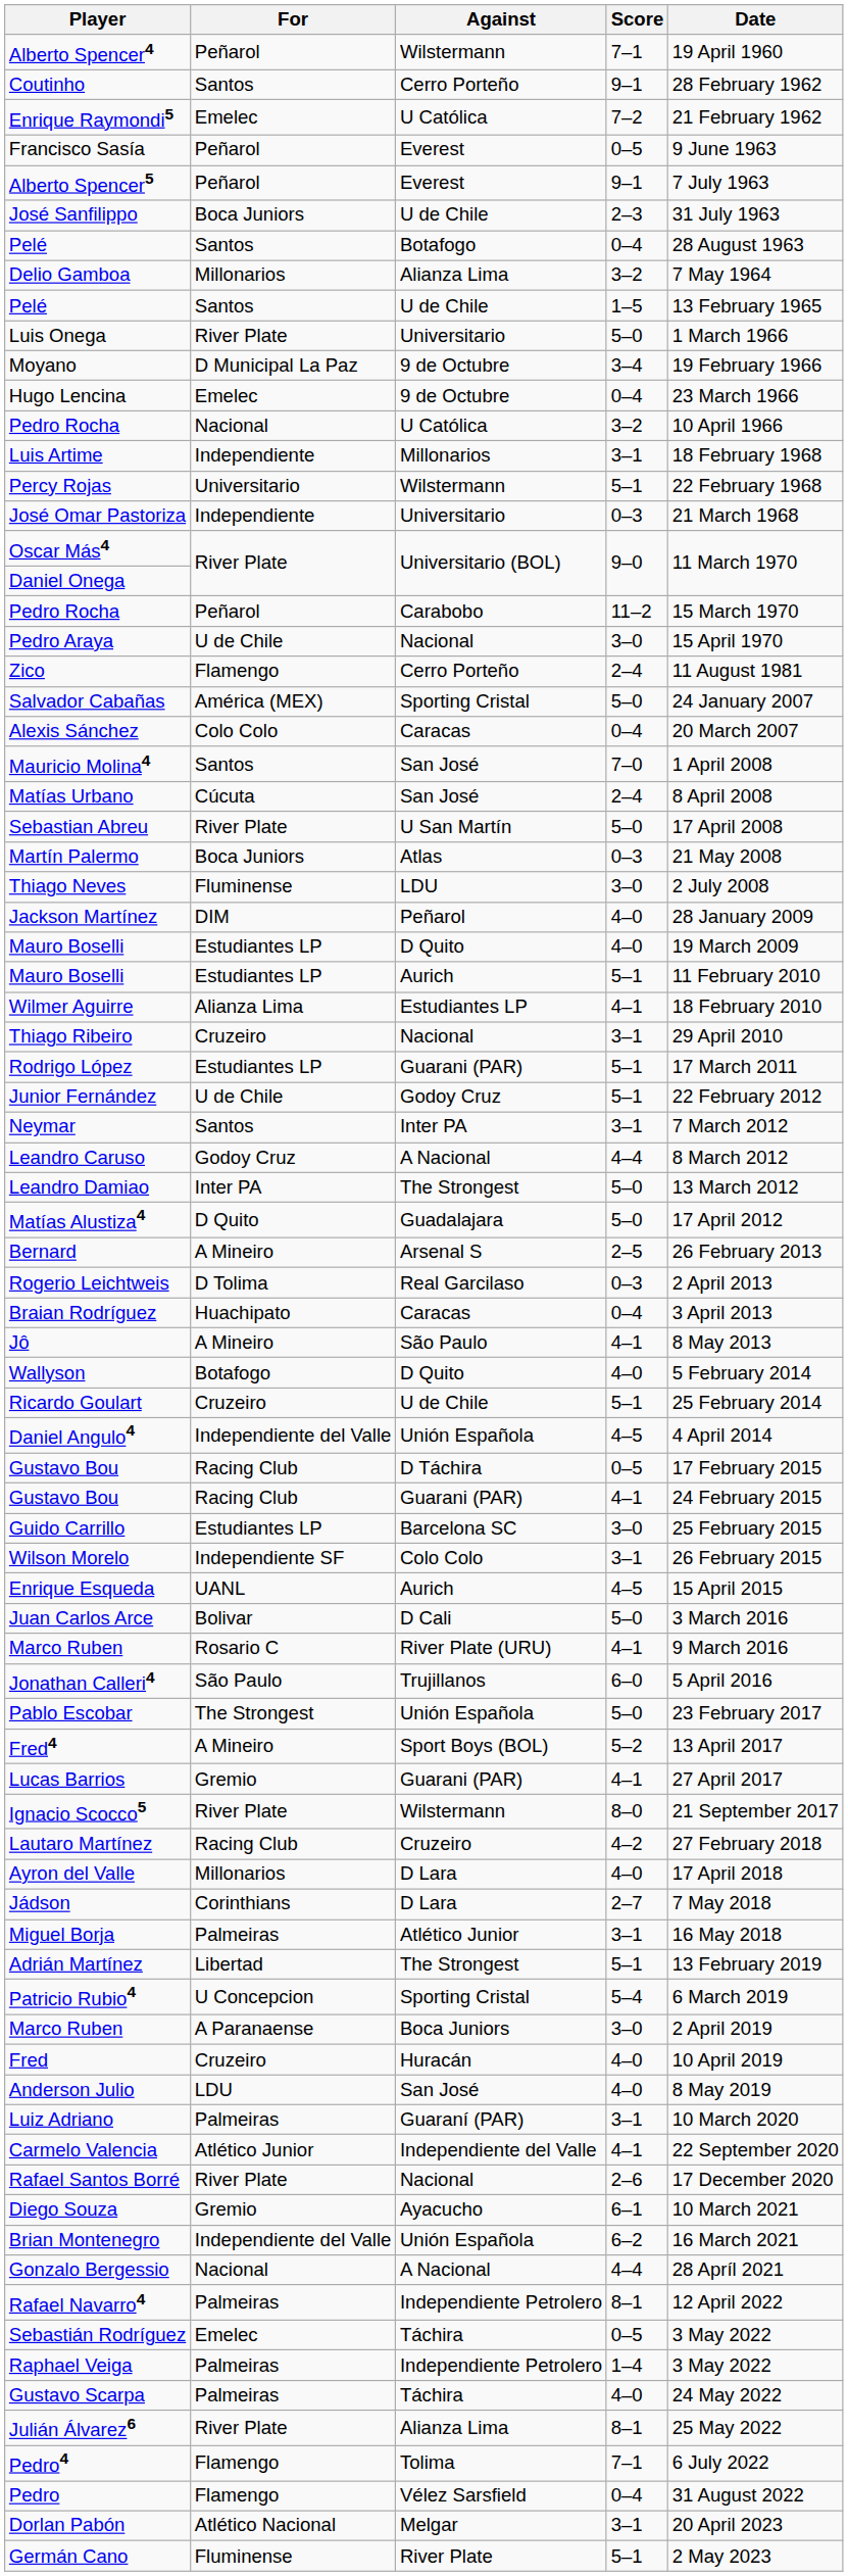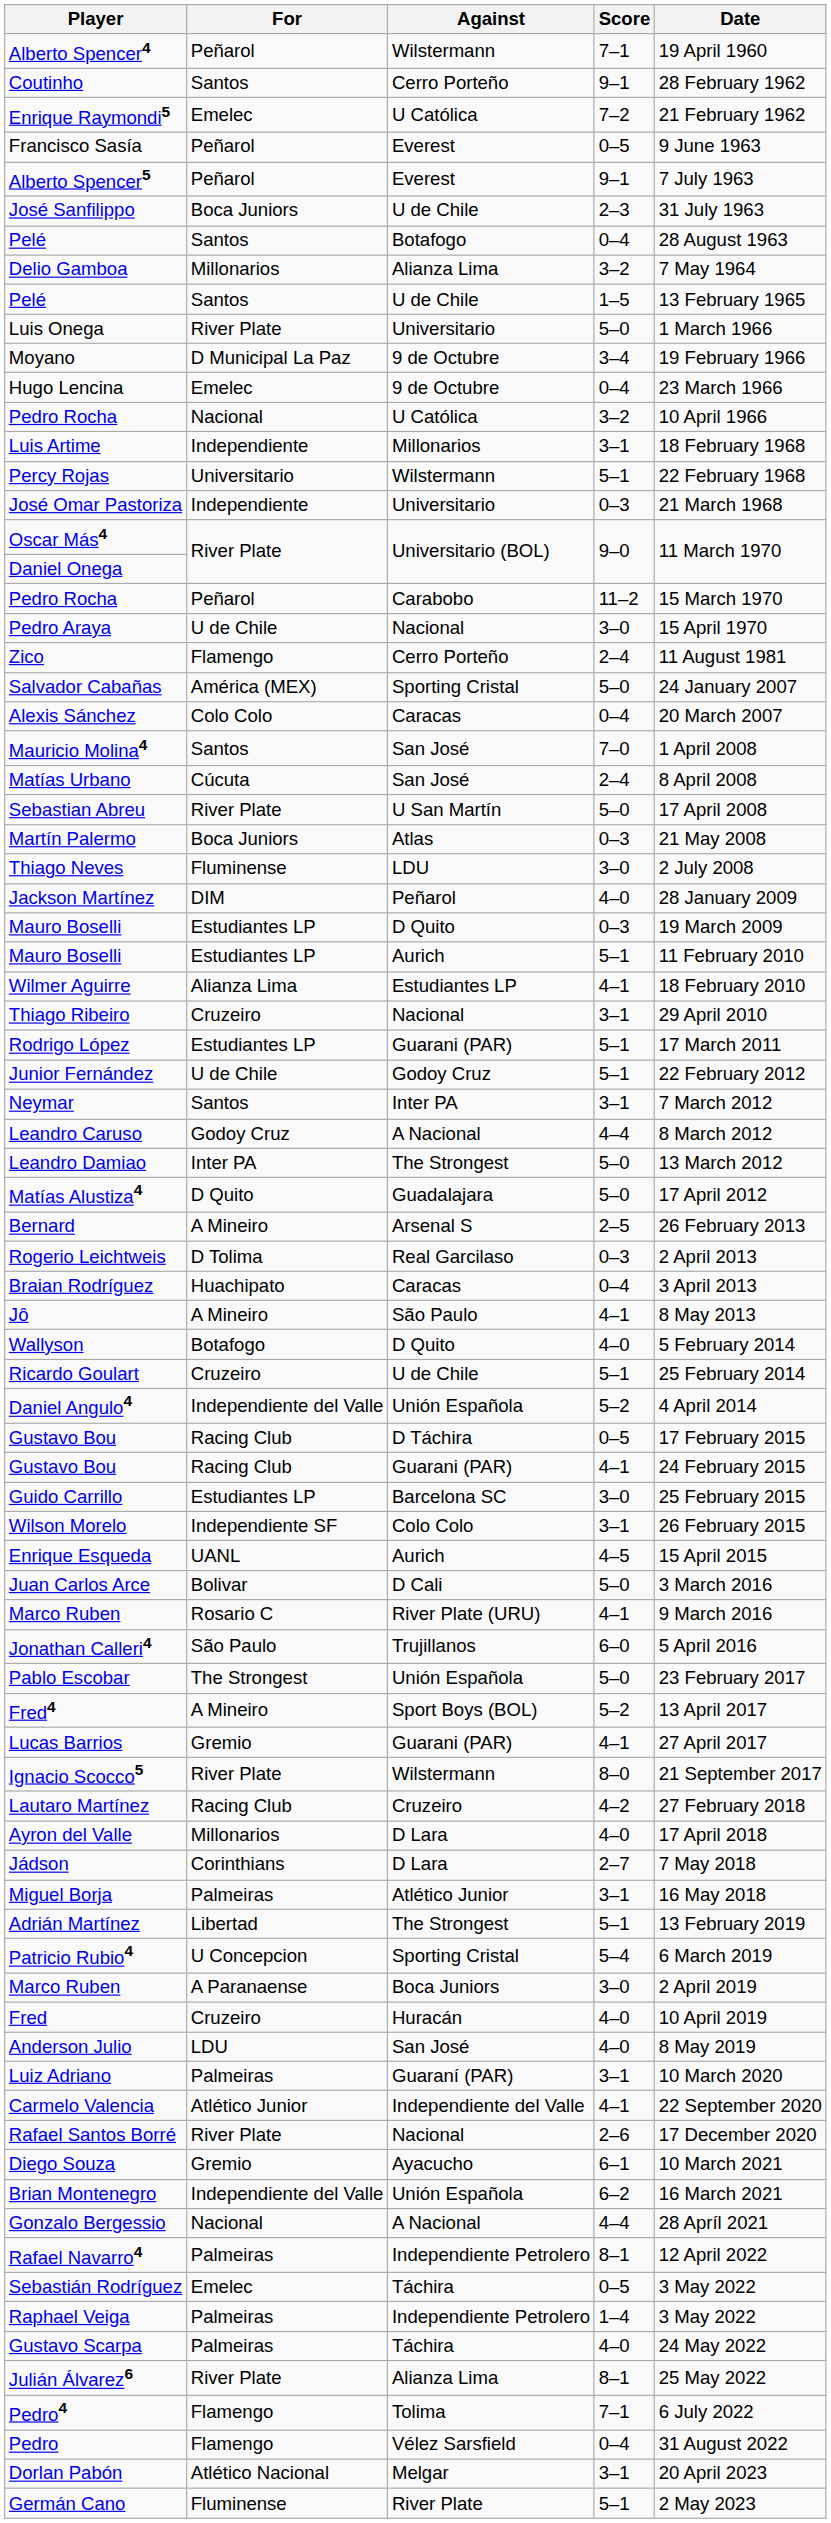 <table class="wikitable">
 <tr>
 <th>Player</th>
 <th>For</th>
 <th>Against</th>
 <th>Score</th>
 <th>Date</th>
 </tr>
 <tr>
 <td> <a href='#'>Alberto Spencer</a><sup><strong>4</strong></sup></td>
 <td>Peñarol</td>
 <td>Wilstermann</td>
 <td>7–1</td>
 <td>19 April 1960</td>
 </tr>
 <tr>
 <td> <a href='#'>Coutinho</a></td>
 <td>Santos</td>
 <td>Cerro Porteño</td>
 <td>9–1</td>
 <td>28 February 1962</td>
 </tr>
 <tr>
 <td> <a href='#'>Enrique Raymondi</a><sup><strong>5</strong></sup></td>
 <td>Emelec</td>
 <td>U Católica</td>
 <td>7–2</td>
 <td>21 February 1962</td>
 </tr>
 <tr>
 <td> Francisco Sasía</td>
 <td>Peñarol</td>
 <td>Everest</td>
 <td>0–5</td>
 <td>9 June 1963</td>
 </tr>
 <tr>
 <td> <a href='#'>Alberto Spencer</a><sup><strong>5</strong></sup></td>
 <td>Peñarol</td>
 <td>Everest</td>
 <td>9–1</td>
 <td>7 July 1963</td>
 </tr>
 <tr>
 <td> <a href='#'>José Sanfilippo</a></td>
 <td>Boca Juniors</td>
 <td>U de Chile</td>
 <td>2–3</td>
 <td>31 July 1963</td>
 </tr>
 <tr>
 <td> <a href='#'>Pelé</a></td>
 <td>Santos</td>
 <td>Botafogo</td>
 <td>0–4</td>
 <td>28 August 1963</td>
 </tr>
 <tr>
 <td> <a href='#'>Delio Gamboa</a></td>
 <td>Millonarios</td>
 <td>Alianza Lima</td>
 <td>3–2</td>
 <td>7 May 1964</td>
 </tr>
 <tr>
 <td> <a href='#'>Pelé</a></td>
 <td>Santos</td>
 <td>U de Chile</td>
 <td>1–5</td>
 <td>13 February 1965</td>
 </tr>
 <tr>
 <td> Luis Onega</td>
 <td>River Plate</td>
 <td>Universitario</td>
 <td>5–0</td>
 <td>1 March 1966</td>
 </tr>
 <tr>
 <td> Moyano</td>
 <td>D Municipal La Paz</td>
 <td>9 de Octubre</td>
 <td>3–4</td>
 <td>19 February 1966</td>
 </tr>
 <tr>
 <td> Hugo Lencina</td>
 <td>Emelec</td>
 <td>9 de Octubre</td>
 <td>0–4</td>
 <td>23 March 1966</td>
 </tr>
 <tr>
 <td> <a href='#'>Pedro Rocha</a></td>
 <td>Nacional</td>
 <td>U Católica</td>
 <td>3–2</td>
 <td>10 April 1966</td>
 </tr>
 <tr>
 <td> <a href='#'>Luis Artime</a></td>
 <td>Independiente</td>
 <td>Millonarios</td>
 <td>3–1</td>
 <td>18 February 1968</td>
 </tr>
 <tr>
 <td> <a href='#'>Percy Rojas</a></td>
 <td>Universitario</td>
 <td>Wilstermann</td>
 <td>5–1</td>
 <td>22 February 1968</td>
 </tr>
 <tr>
 <td> <a href='#'>José Omar Pastoriza</a></td>
 <td>Independiente</td>
 <td>Universitario</td>
 <td>0–3</td>
 <td>21 March 1968</td>
 </tr>
 <tr>
 <td> <a href='#'>Oscar Más</a><sup><strong>4</strong></sup></td>
 <td rowspan=2>River Plate</td>
 <td rowspan=2>Universitario (BOL)</td>
 <td rowspan=2>9–0</td>
 <td rowspan=2>11 March 1970</td>
 </tr>
 <tr>
 <td> <a href='#'>Daniel Onega</a></td>
 </tr>
 <tr>
 <td> <a href='#'>Pedro Rocha</a></td>
 <td>Peñarol</td>
 <td>Carabobo</td>
 <td>11–2</td>
 <td>15 March 1970</td>
 </tr>
 <tr>
 <td> <a href='#'>Pedro Araya</a></td>
 <td>U de Chile</td>
 <td>Nacional</td>
 <td>3–0</td>
 <td>15 April 1970</td>
 </tr>
 <tr>
 <td> <a href='#'>Zico</a></td>
 <td>Flamengo</td>
 <td>Cerro Porteño</td>
 <td>2–4</td>
 <td>11 August 1981</td>
 </tr>
 <tr>
 <td> <a href='#'>Salvador Cabañas</a></td>
 <td>América (MEX)</td>
 <td>Sporting Cristal</td>
 <td>5–0</td>
 <td>24 January 2007</td>
 </tr>
 <tr>
 <td> <a href='#'>Alexis Sánchez</a></td>
 <td>Colo Colo</td>
 <td>Caracas</td>
 <td>0–4</td>
 <td>20 March 2007</td>
 </tr>
 <tr>
 <td> <a href='#'>Mauricio Molina</a><sup><strong>4</strong></sup></td>
 <td>Santos</td>
 <td>San José</td>
 <td>7–0</td>
 <td>1 April 2008</td>
 </tr>
 <tr>
 <td> <a href='#'>Matías Urbano</a></td>
 <td>Cúcuta</td>
 <td>San José</td>
 <td>2–4</td>
 <td>8 April 2008</td>
 </tr>
 <tr>
 <td> <a href='#'>Sebastian Abreu</a></td>
 <td>River Plate</td>
 <td>U San Martín</td>
 <td>5–0</td>
 <td>17 April 2008</td>
 </tr>
 <tr>
 <td> <a href='#'>Martín Palermo</a></td>
 <td>Boca Juniors</td>
 <td>Atlas</td>
 <td>0–3</td>
 <td>21 May 2008</td>
 </tr>
 <tr>
 <td> <a href='#'>Thiago Neves</a></td>
 <td>Fluminense</td>
 <td>LDU</td>
 <td>3–0</td>
 <td>2 July 2008</td>
 </tr>
 <tr>
 <td> <a href='#'>Jackson Martínez</a></td>
 <td>DIM</td>
 <td>Peñarol</td>
 <td>4–0</td>
 <td>28 January 2009</td>
 </tr>
 <tr>
 <td> <a href='#'>Mauro Boselli</a></td>
 <td>Estudiantes LP</td>
 <td>D Quito</td>
-<td>4–0</td>
+<td>0–3</td>
 <td>19 March 2009</td>
 </tr>
 <tr>
 <td> <a href='#'>Mauro Boselli</a></td>
 <td>Estudiantes LP</td>
 <td>Aurich</td>
 <td>5–1</td>
 <td>11 February 2010</td>
 </tr>
 <tr>
 <td> <a href='#'>Wilmer Aguirre</a></td>
 <td>Alianza Lima</td>
 <td>Estudiantes LP</td>
 <td>4–1</td>
 <td>18 February 2010</td>
 </tr>
 <tr>
 <td> <a href='#'>Thiago Ribeiro</a></td>
 <td>Cruzeiro</td>
 <td>Nacional</td>
 <td>3–1</td>
 <td>29 April 2010</td>
 </tr>
 <tr>
 <td> <a href='#'>Rodrigo López</a></td>
 <td>Estudiantes LP</td>
 <td>Guarani (PAR)</td>
 <td>5–1</td>
 <td>17 March 2011</td>
 </tr>
 <tr>
 <td> <a href='#'>Junior Fernández</a></td>
 <td>U de Chile</td>
 <td>Godoy Cruz</td>
 <td>5–1</td>
 <td>22 February 2012</td>
 </tr>
 <tr>
 <td> <a href='#'>Neymar</a></td>
 <td>Santos</td>
 <td>Inter PA</td>
 <td>3–1</td>
 <td>7 March 2012</td>
 </tr>
 <tr>
 <td> <a href='#'>Leandro Caruso</a></td>
 <td>Godoy Cruz</td>
 <td>A Nacional</td>
 <td>4–4</td>
 <td>8 March 2012</td>
 </tr>
 <tr>
 <td> <a href='#'>Leandro Damiao</a></td>
 <td>Inter PA</td>
 <td>The Strongest</td>
 <td>5–0</td>
 <td>13 March 2012</td>
 </tr>
 <tr>
 <td> <a href='#'>Matías Alustiza</a><sup><strong>4</strong></sup></td>
 <td>D Quito</td>
 <td>Guadalajara</td>
 <td>5–0</td>
 <td>17 April 2012</td>
 </tr>
 <tr>
 <td> <a href='#'>Bernard</a></td>
 <td>A Mineiro</td>
 <td>Arsenal S</td>
 <td>2–5</td>
 <td>26 February 2013</td>
 </tr>
 <tr>
 <td> <a href='#'>Rogerio Leichtweis</a></td>
 <td>D Tolima</td>
 <td>Real Garcilaso</td>
 <td>0–3</td>
 <td>2 April 2013</td>
 </tr>
 <tr>
 <td> <a href='#'>Braian Rodríguez</a></td>
 <td>Huachipato</td>
 <td>Caracas</td>
 <td>0–4</td>
 <td>3 April 2013</td>
 </tr>
 <tr>
 <td> <a href='#'>Jô</a></td>
 <td>A Mineiro</td>
 <td>São Paulo</td>
 <td>4–1</td>
 <td>8 May 2013</td>
 </tr>
 <tr>
 <td> <a href='#'>Wallyson</a></td>
 <td>Botafogo</td>
 <td>D Quito</td>
 <td>4–0</td>
 <td>5 February 2014</td>
 </tr>
 <tr>
 <td> <a href='#'>Ricardo Goulart</a></td>
 <td>Cruzeiro</td>
 <td>U de Chile</td>
 <td>5–1</td>
 <td>25 February 2014</td>
 </tr>
 <tr>
 <td> <a href='#'>Daniel Angulo</a><sup><strong>4</strong></sup></td>
 <td>Independiente del Valle</td>
 <td>Unión Española</td>
-<td>4–5</td>
+<td>5–2</td>
 <td>4 April 2014</td>
 </tr>
 <tr>
 <td> <a href='#'>Gustavo Bou</a></td>
 <td>Racing Club</td>
 <td>D Táchira</td>
 <td>0–5</td>
 <td>17 February 2015</td>
 </tr>
 <tr>
 <td> <a href='#'>Gustavo Bou</a></td>
 <td>Racing Club</td>
 <td>Guarani (PAR)</td>
 <td>4–1</td>
 <td>24 February 2015</td>
 </tr>
 <tr>
 <td> <a href='#'>Guido Carrillo</a></td>
 <td>Estudiantes LP</td>
 <td>Barcelona SC</td>
 <td>3–0</td>
 <td>25 February 2015</td>
 </tr>
 <tr>
 <td> <a href='#'>Wilson Morelo</a></td>
 <td>Independiente SF</td>
 <td>Colo Colo</td>
 <td>3–1</td>
 <td>26 February 2015</td>
 </tr>
 <tr>
 <td> <a href='#'>Enrique Esqueda</a></td>
 <td>UANL</td>
 <td>Aurich</td>
 <td>4–5</td>
 <td>15 April 2015</td>
 </tr>
 <tr>
 <td> <a href='#'>Juan Carlos Arce</a></td>
 <td>Bolivar</td>
 <td>D Cali</td>
 <td>5–0</td>
 <td>3 March 2016</td>
 </tr>
 <tr>
 <td> <a href='#'>Marco Ruben</a></td>
 <td>Rosario C</td>
 <td>River Plate (URU)</td>
 <td>4–1</td>
 <td>9 March 2016</td>
 </tr>
 <tr>
 <td> <a href='#'>Jonathan Calleri</a><sup><strong>4</strong></sup></td>
 <td>São Paulo</td>
 <td>Trujillanos</td>
 <td>6–0</td>
 <td>5 April 2016</td>
 </tr>
 <tr>
 <td> <a href='#'>Pablo Escobar</a></td>
 <td>The Strongest</td>
 <td>Unión Española</td>
 <td>5–0</td>
 <td>23 February 2017</td>
 </tr>
 <tr>
 <td> <a href='#'>Fred</a><sup><strong>4</strong></sup></td>
 <td>A Mineiro</td>
 <td>Sport Boys (BOL)</td>
 <td>5–2</td>
 <td>13 April 2017</td>
 </tr>
 <tr>
 <td> <a href='#'>Lucas Barrios</a></td>
 <td>Gremio</td>
 <td>Guarani (PAR)</td>
 <td>4–1</td>
 <td>27 April 2017</td>
 </tr>
 <tr>
 <td> <a href='#'>Ignacio Scocco</a><sup><strong>5</strong></sup></td>
 <td>River Plate</td>
 <td>Wilstermann</td>
 <td>8–0</td>
 <td>21 September 2017</td>
 </tr>
 <tr>
 <td> <a href='#'>Lautaro Martínez</a></td>
 <td>Racing Club</td>
 <td>Cruzeiro</td>
 <td>4–2</td>
 <td>27 February 2018</td>
 </tr>
 <tr>
 <td> <a href='#'>Ayron del Valle</a></td>
 <td>Millonarios</td>
 <td>D Lara</td>
 <td>4–0</td>
 <td>17 April 2018</td>
 </tr>
 <tr>
 <td> <a href='#'>Jádson</a></td>
 <td>Corinthians</td>
 <td>D Lara</td>
 <td>2–7</td>
 <td>7 May 2018</td>
 </tr>
 <tr>
 <td> <a href='#'>Miguel Borja</a></td>
 <td>Palmeiras</td>
 <td>Atlético Junior</td>
 <td>3–1</td>
 <td>16 May 2018</td>
 </tr>
 <tr>
 <td> <a href='#'>Adrián Martínez</a></td>
 <td>Libertad</td>
 <td>The Strongest</td>
 <td>5–1</td>
 <td>13 February 2019</td>
 </tr>
 <tr>
 <td> <a href='#'>Patricio Rubio</a><sup><strong>4</strong></sup></td>
 <td>U Concepcion</td>
 <td>Sporting Cristal</td>
 <td>5–4</td>
 <td>6 March 2019</td>
 </tr>
 <tr>
 <td> <a href='#'>Marco Ruben</a></td>
 <td>A Paranaense</td>
 <td>Boca Juniors</td>
 <td>3–0</td>
 <td>2 April 2019</td>
 </tr>
 <tr>
 <td> <a href='#'>Fred</a></td>
 <td>Cruzeiro</td>
 <td>Huracán</td>
 <td>4–0</td>
 <td>10 April 2019</td>
 </tr>
 <tr>
 <td> <a href='#'>Anderson Julio</a></td>
 <td>LDU</td>
 <td>San José</td>
 <td>4–0</td>
 <td>8 May 2019</td>
 </tr>
 <tr>
 <td> <a href='#'>Luiz Adriano</a></td>
 <td>Palmeiras</td>
 <td>Guaraní (PAR)</td>
 <td>3–1</td>
 <td>10 March 2020</td>
 </tr>
 <tr>
 <td> <a href='#'>Carmelo Valencia</a></td>
 <td>Atlético Junior</td>
 <td>Independiente del Valle</td>
 <td>4–1</td>
 <td>22 September 2020</td>
 </tr>
 <tr>
 <td> <a href='#'>Rafael Santos Borré</a></td>
 <td>River Plate</td>
 <td>Nacional</td>
 <td>2–6</td>
 <td>17 December 2020</td>
 </tr>
 <tr>
 <td> <a href='#'>Diego Souza</a></td>
 <td>Gremio</td>
 <td>Ayacucho</td>
 <td>6–1</td>
 <td>10 March 2021</td>
 </tr>
 <tr>
 <td> <a href='#'>Brian Montenegro</a></td>
 <td>Independiente del Valle</td>
 <td>Unión Española</td>
 <td>6–2</td>
 <td>16 March 2021</td>
 </tr>
 <tr>
 <td> <a href='#'>Gonzalo Bergessio</a></td>
 <td>Nacional</td>
 <td>A Nacional</td>
 <td>4–4</td>
 <td>28 Apríl 2021</td>
 </tr>
 <tr>
 <td> <a href='#'>Rafael Navarro</a><sup><strong>4</strong></sup></td>
 <td>Palmeiras</td>
 <td>Independiente Petrolero</td>
 <td>8–1</td>
 <td>12 April 2022</td>
 </tr>
 <tr>
 <td> <a href='#'>Sebastián Rodríguez</a></td>
 <td>Emelec</td>
 <td>Táchira</td>
 <td>0–5</td>
 <td>3 May 2022</td>
 </tr>
 <tr>
 <td> <a href='#'>Raphael Veiga</a></td>
 <td>Palmeiras</td>
 <td>Independiente Petrolero</td>
 <td>1–4</td>
 <td>3 May 2022</td>
 </tr>
 <tr>
 <td> <a href='#'>Gustavo Scarpa</a></td>
 <td>Palmeiras</td>
 <td>Táchira</td>
 <td>4–0</td>
 <td>24 May 2022</td>
 </tr>
 <tr>
 <td> <a href='#'>Julián Álvarez</a><sup><strong>6</strong></sup></td>
 <td>River Plate</td>
 <td>Alianza Lima</td>
 <td>8–1</td>
 <td>25 May 2022</td>
 </tr>
 <tr>
 <td> <a href='#'>Pedro</a><sup><strong>4</strong></sup></td>
 <td>Flamengo</td>
 <td>Tolima</td>
 <td>7–1</td>
 <td>6 July 2022</td>
 </tr>
 <tr>
 <td> <a href='#'>Pedro</a></td>
 <td>Flamengo</td>
 <td>Vélez Sarsfield</td>
 <td>0–4</td>
 <td>31 August 2022</td>
 </tr>
 <tr>
 <td> <a href='#'>Dorlan Pabón</a></td>
 <td>Atlético Nacional</td>
 <td>Melgar</td>
 <td>3–1</td>
 <td>20 April 2023</td>
 </tr>
 <tr>
 <td> <a href='#'>Germán Cano</a></td>
 <td>Fluminense</td>
 <td>River Plate</td>
 <td>5–1</td>
 <td>2 May 2023</td>
 </tr>
 </table>
